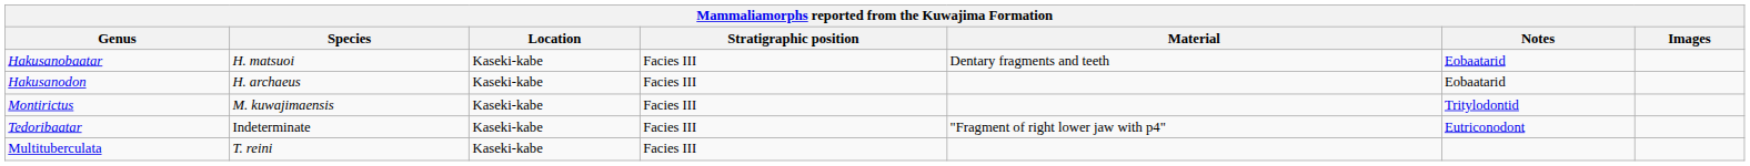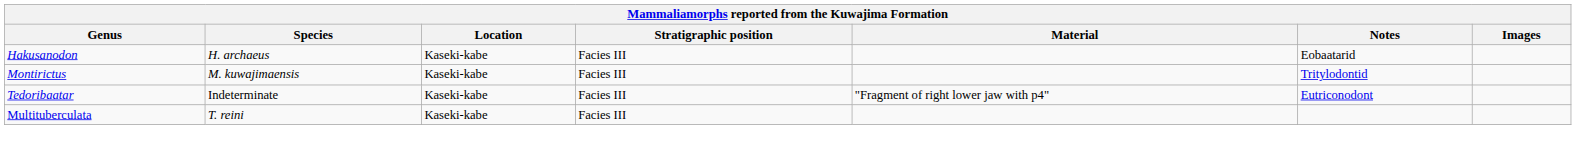 <table class="wikitable" align="center" width="100%">
 <tr>
 <th colspan="7" align="center"><strong><a href='#'>Mammaliamorphs</a> reported from the Kuwajima Formation</strong></th>
 </tr>
 <tr>
 <th>Genus</th>
 <th>Species</th>
 <th>Location</th>
 <th>Stratigraphic position</th>
 <th>Material</th>
 <th>Notes</th>
 <th>Images</th>
-</tr>
-<tr>
-<td><em><a href='#'>Hakusanobaatar</a></em></td>
-<td><em>H. matsuoi</em></td>
-<td>Kaseki-kabe</td>
-<td>Facies III</td>
-<td>Dentary fragments and teeth</td>
-<td><a href='#'>Eobaatarid</a></td>
-<td></td>
 </tr>
 <tr>
 <td><em><a href='#'>Hakusanodon</a></em></td>
 <td><em>H. archaeus</em></td>
 <td>Kaseki-kabe</td>
 <td>Facies III</td>
 <td></td>
 <td>Eobaatarid</td>
 <td></td>
 </tr>
 <tr>
 <td><em><a href='#'>Montirictus</a></em></td>
 <td><em>M. kuwajimaensis</em></td>
 <td>Kaseki-kabe</td>
 <td>Facies III</td>
 <td></td>
 <td><a href='#'>Tritylodontid</a></td>
 <td></td>
 </tr>
 <tr>
 <td><em><a href='#'>Tedoribaatar</a></em></td>
 <td>Indeterminate</td>
 <td>Kaseki-kabe</td>
 <td>Facies III</td>
 <td>"Fragment of right lower jaw with p4"</td>
 <td><a href='#'>Eutriconodont</a></td>
 <td></td>
 </tr>
 <tr>
 <td><a href='#'>Multituberculata</a></td>
 <td><em>T. reini</em></td>
 <td>Kaseki-kabe</td>
 <td>Facies III</td>
 <td></td>
 <td></td>
 <td></td>
 </tr>
 </table>
